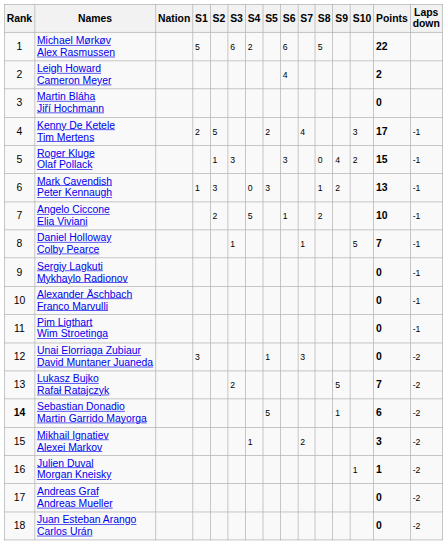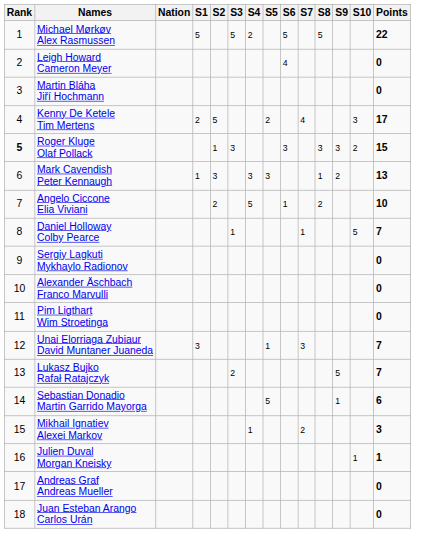 <table class=wikitable sortable style=text-align:center>
 <tr>
 <th>Rank</th>
 <th>Names</th>
 <th>Nation</th>
 <th>S1</th>
 <th>S2</th>
 <th>S3</th>
 <th>S4</th>
 <th>S5</th>
 <th>S6</th>
 <th>S7</th>
 <th>S8</th>
 <th>S9</th>
 <th>S10</th>
 <th>Points</th>
-<th>Laps<br>down</th>
 </tr>
 <tr>
 <td>1</td>
 <td align=left><a href='#'>Michael Mørkøv</a><br><a href='#'>Alex Rasmussen</a></td>
 <td align=left></td>
 <td align=left><small>5</small></td>
 <td align=left><small></small></td>
-<td align=left><small>6</small></td>
+<td align=left><small>5</small></td>
 <td align=left><small>2</small></td>
 <td align=left><small></small></td>
-<td align=left><small>6</small></td>
+<td align=left><small>5</small></td>
 <td align=left><small></small></td>
 <td align=left><small>5</small></td>
 <td align=left><small></small></td>
 <td align=left><small></small></td>
 <td align=left><strong>22</strong></td>
-<td align=left><small></small></td>
 </tr>
 <tr>
 <td>2</td>
 <td align=left><a href='#'>Leigh Howard</a><br><a href='#'>Cameron Meyer</a></td>
 <td align=left></td>
 <td align=left><small></small></td>
 <td align=left><small></small></td>
 <td align=left><small></small></td>
 <td align=left><small></small></td>
 <td align=left><small></small></td>
 <td align=left><small>4</small></td>
 <td align=left><small></small></td>
 <td align=left><small></small></td>
 <td align=left><small></small></td>
 <td align=left><small></small></td>
-<td align=left><strong>2</strong></td>
-<td align=left><small></small></td>
+<td align=left><strong>0</strong></td>
 </tr>
 <tr>
 <td>3</td>
 <td align=left><a href='#'>Martin Bláha</a><br><a href='#'>Jiří Hochmann</a></td>
 <td align=left></td>
 <td align=left><small></small></td>
 <td align=left><small></small></td>
 <td align=left><small></small></td>
 <td align=left><small></small></td>
 <td align=left><small></small></td>
 <td align=left><small></small></td>
 <td align=left><small></small></td>
 <td align=left><small></small></td>
 <td align=left><small></small></td>
 <td align=left><small></small></td>
 <td align=left><strong>0</strong></td>
-<td align=left><small></small></td>
 </tr>
 <tr>
 <td>4</td>
 <td align=left><a href='#'>Kenny De Ketele</a><br><a href='#'>Tim Mertens</a></td>
 <td align=left></td>
 <td align=left><small>2</small></td>
 <td align=left><small>5</small></td>
 <td align=left><small></small></td>
 <td align=left><small></small></td>
 <td align=left><small>2</small></td>
 <td align=left><small></small></td>
 <td align=left><small>4</small></td>
 <td align=left><small></small></td>
 <td align=left><small></small></td>
 <td align=left><small>3</small></td>
 <td align=left><strong>17</strong></td>
-<td align=left><small>-1</small></td>
 </tr>
 <tr>
-<td>5</td>
+<td><strong>5</strong></td>
 <td align=left><a href='#'>Roger Kluge</a><br><a href='#'>Olaf Pollack</a></td>
 <td align=left></td>
 <td align=left><small></small></td>
 <td align=left><small>1</small></td>
 <td align=left><small>3</small></td>
 <td align=left><small></small></td>
 <td align=left><small></small></td>
 <td align=left><small>3</small></td>
 <td align=left><small></small></td>
-<td align=left><small>0</small></td>
-<td align=left><small>4</small></td>
+<td align=left><small>3</small></td>
+<td align=left><small>3</small></td>
 <td align=left><small>2</small></td>
 <td align=left><strong>15</strong></td>
-<td align=left><small>-1</small></td>
 </tr>
 <tr>
 <td>6</td>
 <td align=left><a href='#'>Mark Cavendish</a><br><a href='#'>Peter Kennaugh</a></td>
 <td align=left></td>
 <td align=left><small>1</small></td>
 <td align=left><small>3</small></td>
 <td align=left><small></small></td>
-<td align=left><small>0</small></td>
+<td align=left><small>3</small></td>
 <td align=left><small>3</small></td>
 <td align=left><small></small></td>
 <td align=left><small></small></td>
 <td align=left><small>1</small></td>
 <td align=left><small>2</small></td>
 <td align=left><small></small></td>
 <td align=left><strong>13</strong></td>
-<td align=left><small>-1</small></td>
 </tr>
 <tr>
 <td>7</td>
 <td align=left><a href='#'>Angelo Ciccone</a><br><a href='#'>Elia Viviani</a></td>
 <td align=left></td>
 <td align=left><small></small></td>
 <td align=left><small>2</small></td>
 <td align=left><small></small></td>
 <td align=left><small>5</small></td>
 <td align=left><small></small></td>
 <td align=left><small>1</small></td>
 <td align=left><small></small></td>
 <td align=left><small>2</small></td>
 <td align=left><small></small></td>
 <td align=left><small></small></td>
 <td align=left><strong>10</strong></td>
-<td align=left><small>-1</small></td>
 </tr>
 <tr>
 <td>8</td>
 <td align=left><a href='#'>Daniel Holloway</a><br><a href='#'>Colby Pearce</a></td>
 <td align=left></td>
 <td align=left><small></small></td>
 <td align=left><small></small></td>
 <td align=left><small>1</small></td>
 <td align=left><small></small></td>
 <td align=left><small></small></td>
 <td align=left><small></small></td>
 <td align=left><small>1</small></td>
 <td align=left><small></small></td>
 <td align=left><small></small></td>
 <td align=left><small>5</small></td>
 <td align=left><strong>7</strong></td>
-<td align=left><small>-1</small></td>
 </tr>
 <tr>
 <td>9</td>
 <td align=left><a href='#'>Sergiy Lagkuti</a><br><a href='#'>Mykhaylo Radionov</a></td>
 <td align=left></td>
 <td align=left><small></small></td>
 <td align=left><small></small></td>
 <td align=left><small></small></td>
 <td align=left><small></small></td>
 <td align=left><small></small></td>
 <td align=left><small></small></td>
 <td align=left><small></small></td>
 <td align=left><small></small></td>
 <td align=left><small></small></td>
 <td align=left><small></small></td>
 <td align=left><strong>0</strong></td>
-<td align=left><small>-1</small></td>
 </tr>
 <tr>
 <td>10</td>
 <td align=left><a href='#'>Alexander Äschbach</a><br><a href='#'>Franco Marvulli</a></td>
 <td align=left></td>
 <td align=left><small></small></td>
 <td align=left><small></small></td>
 <td align=left><small></small></td>
 <td align=left><small></small></td>
 <td align=left><small></small></td>
 <td align=left><small></small></td>
 <td align=left><small></small></td>
 <td align=left><small></small></td>
 <td align=left><small></small></td>
 <td align=left><small></small></td>
 <td align=left><strong>0</strong></td>
-<td align=left><small>-1</small></td>
 </tr>
 <tr>
 <td>11</td>
 <td align=left><a href='#'>Pim Ligthart</a><br><a href='#'>Wim Stroetinga</a></td>
 <td align=left></td>
 <td align=left><small></small></td>
 <td align=left><small></small></td>
 <td align=left><small></small></td>
 <td align=left><small></small></td>
 <td align=left><small></small></td>
 <td align=left><small></small></td>
 <td align=left><small></small></td>
 <td align=left><small></small></td>
 <td align=left><small></small></td>
 <td align=left><small></small></td>
 <td align=left><strong>0</strong></td>
-<td align=left><small>-1</small></td>
 </tr>
 <tr>
 <td>12</td>
 <td align=left><a href='#'>Unai Elorriaga Zubiaur</a><br><a href='#'>David Muntaner Juaneda</a></td>
 <td align=left></td>
 <td align=left><small>3</small></td>
 <td align=left><small></small></td>
 <td align=left><small></small></td>
 <td align=left><small></small></td>
 <td align=left><small>1</small></td>
 <td align=left><small></small></td>
 <td align=left><small>3</small></td>
 <td align=left><small></small></td>
 <td align=left><small></small></td>
 <td align=left><small></small></td>
-<td align=left><strong>0</strong></td>
-<td align=left><small>-2</small></td>
+<td align=left><strong>7</strong></td>
 </tr>
 <tr>
 <td>13</td>
 <td align=left><a href='#'>Lukasz Bujko</a><br><a href='#'>Rafał Ratajczyk</a></td>
 <td align=left></td>
 <td align=left><small></small></td>
 <td align=left><small></small></td>
 <td align=left><small>2</small></td>
 <td align=left><small></small></td>
 <td align=left><small></small></td>
 <td align=left><small></small></td>
 <td align=left><small></small></td>
 <td align=left><small></small></td>
 <td align=left><small>5</small></td>
 <td align=left><small></small></td>
 <td align=left><strong>7</strong></td>
-<td align=left><small>-2</small></td>
 </tr>
 <tr>
-<td><strong>14</strong></td>
+<td>14</td>
 <td align=left><a href='#'>Sebastian Donadio</a><br><a href='#'>Martin Garrido Mayorga</a></td>
 <td align=left></td>
 <td align=left><small></small></td>
 <td align=left><small></small></td>
 <td align=left><small></small></td>
 <td align=left><small></small></td>
 <td align=left><small>5</small></td>
 <td align=left><small></small></td>
 <td align=left><small></small></td>
 <td align=left><small></small></td>
 <td align=left><small>1</small></td>
 <td align=left><small></small></td>
 <td align=left><strong>6</strong></td>
-<td align=left><small>-2</small></td>
 </tr>
 <tr>
 <td>15</td>
 <td align=left><a href='#'>Mikhail Ignatiev</a><br><a href='#'>Alexei Markov</a></td>
 <td align=left></td>
 <td align=left><small></small></td>
 <td align=left><small></small></td>
 <td align=left><small></small></td>
 <td align=left><small>1</small></td>
 <td align=left><small></small></td>
 <td align=left><small></small></td>
 <td align=left><small>2</small></td>
 <td align=left><small></small></td>
 <td align=left><small></small></td>
 <td align=left><small></small></td>
 <td align=left><strong>3</strong></td>
-<td align=left><small>-2</small></td>
 </tr>
 <tr>
 <td>16</td>
 <td align=left><a href='#'>Julien Duval</a><br><a href='#'>Morgan Kneisky</a></td>
 <td align=left></td>
 <td align=left><small></small></td>
 <td align=left><small></small></td>
 <td align=left><small></small></td>
 <td align=left><small></small></td>
 <td align=left><small></small></td>
 <td align=left><small></small></td>
 <td align=left><small></small></td>
 <td align=left><small></small></td>
 <td align=left><small></small></td>
 <td align=left><small>1</small></td>
 <td align=left><strong>1</strong></td>
-<td align=left><small>-2</small></td>
 </tr>
 <tr>
 <td>17</td>
 <td align=left><a href='#'>Andreas Graf</a><br><a href='#'>Andreas Mueller</a></td>
 <td align=left></td>
 <td align=left><small></small></td>
 <td align=left><small></small></td>
 <td align=left><small></small></td>
 <td align=left><small></small></td>
 <td align=left><small></small></td>
 <td align=left><small></small></td>
 <td align=left><small></small></td>
 <td align=left><small></small></td>
 <td align=left><small></small></td>
 <td align=left><small></small></td>
 <td align=left><strong>0</strong></td>
-<td align=left><small>-2</small></td>
 </tr>
 <tr>
 <td>18</td>
 <td align=left><a href='#'>Juan Esteban Arango</a><br><a href='#'>Carlos Urán</a></td>
 <td align=left></td>
 <td align=left><small></small></td>
 <td align=left><small></small></td>
 <td align=left><small></small></td>
 <td align=left><small></small></td>
 <td align=left><small></small></td>
 <td align=left><small></small></td>
 <td align=left><small></small></td>
 <td align=left><small></small></td>
 <td align=left><small></small></td>
 <td align=left><small></small></td>
 <td align=left><strong>0</strong></td>
-<td align=left><small>-2</small></td>
 </tr>
 </table>
